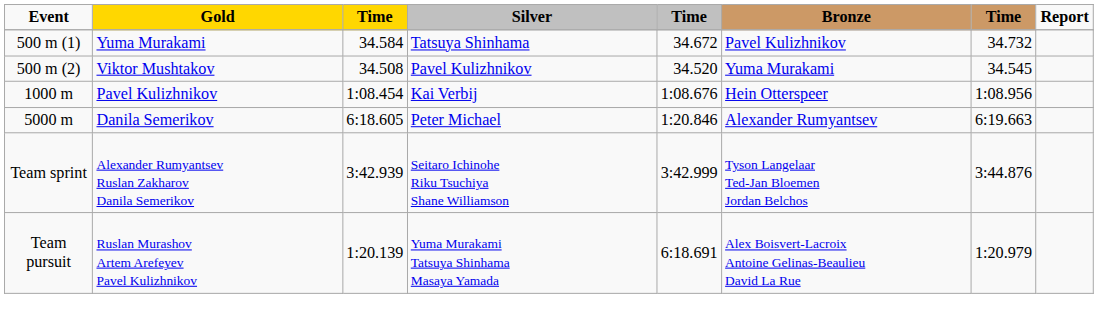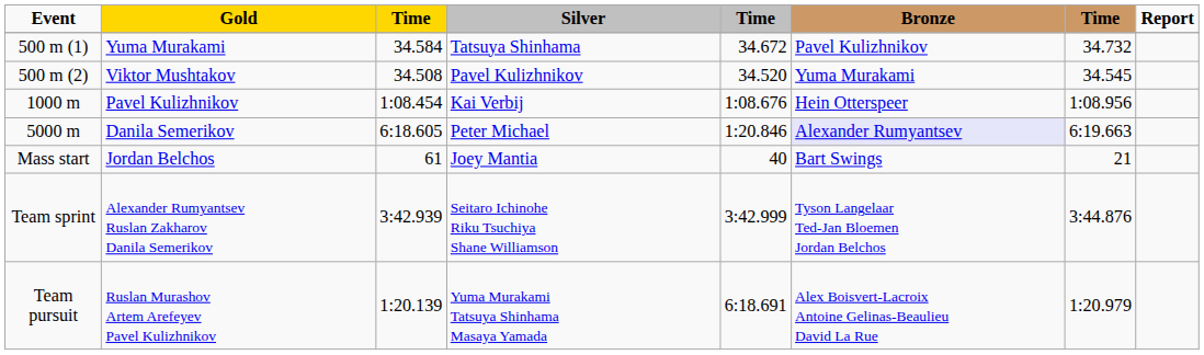 <table class="wikitable">
 <tr>
 <td width="80" align="center"><strong>Event</strong></td>
 <td width="240" bgcolor="gold" align="center"><strong>Gold</strong></td>
 <td width="50" bgcolor="gold" align="center"><strong>Time</strong></td>
 <td width="240" bgcolor="silver" align="center"><strong>Silver</strong></td>
 <td width="50" bgcolor="silver" align="center"><strong>Time</strong></td>
 <td width="240" bgcolor="#CC9966" align="center"><strong>Bronze</strong></td>
 <td width="50" bgcolor="#CC9966" align="center"><strong>Time</strong></td>
 <td width="50" align="center"><strong>Report</strong></td>
 </tr>
 <tr bgcolor="#cccccc">
 </tr>
 <tr>
 <td align="center">500 m (1)</td>
 <td> <a href='#'>Yuma Murakami</a></td>
 <td align="right">34.584</td>
 <td> <a href='#'>Tatsuya Shinhama</a></td>
 <td align="right">34.672</td>
 <td> <a href='#'>Pavel Kulizhnikov</a></td>
 <td align="right">34.732</td>
 <td align="center"></td>
 </tr>
 <tr>
 <td align="center">500 m (2)</td>
 <td> <a href='#'>Viktor Mushtakov</a></td>
 <td align="right">34.508 <strong></strong></td>
 <td> <a href='#'>Pavel Kulizhnikov</a></td>
 <td align="right">34.520</td>
 <td> <a href='#'>Yuma Murakami</a></td>
 <td align="right">34.545</td>
 <td align="center"></td>
 </tr>
 <tr>
 <td align="center">1000 m</td>
 <td> <a href='#'>Pavel Kulizhnikov</a></td>
 <td align="right">1:08.454 <strong></strong></td>
 <td> <a href='#'>Kai Verbij</a></td>
 <td align="right">1:08.676</td>
 <td> <a href='#'>Hein Otterspeer</a></td>
 <td align="right">1:08.956</td>
 <td align="center"></td>
 </tr>
 <tr>
 <td align="center">5000 m</td>
 <td> <a href='#'>Danila Semerikov</a></td>
 <td align="right">6:18.605</td>
 <td> <a href='#'>Peter Michael</a></td>
 <td align="right">1:20.846</td>
-<td> <a href='#'>Alexander Rumyantsev</a></td>
+<td style="background: lavender;"> <a href='#'>Alexander Rumyantsev</a></td>
 <td align="right">6:19.663</td>
+<td align="center"></td>
+</tr>
+<tr>
+<td align="center">Mass start</td>
+<td> <a href='#'>Jordan Belchos</a></td>
+<td align="right">61</td>
+<td> <a href='#'>Joey Mantia</a></td>
+<td align="right">40</td>
+<td> <a href='#'>Bart Swings</a></td>
+<td align="right">21</td>
 <td align="center"></td>
 </tr>
 <tr>
 <td align="center">Team sprint</td>
 <td><br><small><a href='#'>Alexander Rumyantsev</a><br><a href='#'>Ruslan Zakharov</a><br><a href='#'>Danila Semerikov</a></small></td>
 <td align="right">3:42.939</td>
 <td><br><small><a href='#'>Seitaro Ichinohe</a><br><a href='#'>Riku Tsuchiya</a><br><a href='#'>Shane Williamson</a></small></td>
 <td align="right">3:42.999</td>
 <td><br><small><a href='#'>Tyson Langelaar</a><br><a href='#'>Ted-Jan Bloemen</a><br><a href='#'>Jordan Belchos</a></small></td>
 <td align="right">3:44.876</td>
 <td align="center"></td>
 </tr>
 <tr>
 <td align="center">Team pursuit</td>
 <td><br><small><a href='#'>Ruslan Murashov</a><br><a href='#'>Artem Arefeyev</a><br><a href='#'>Pavel Kulizhnikov</a></small></td>
 <td align="right">1:20.139</td>
 <td><br><small><a href='#'>Yuma Murakami</a><br><a href='#'>Tatsuya Shinhama</a><br><a href='#'>Masaya Yamada</a></small></td>
 <td align="right">6:18.691</td>
 <td><br><small><a href='#'>Alex Boisvert-Lacroix</a><br><a href='#'>Antoine Gelinas-Beaulieu</a><br><a href='#'>David La Rue</a></small></td>
 <td align="right">1:20.979</td>
 <td align="center"></td>
 </tr>
 </table>
